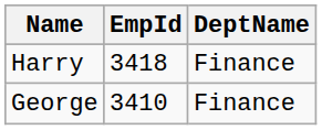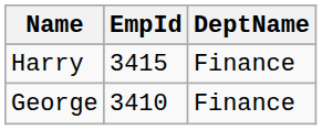 <table class="wikitable">
 <tr>
 <th>Name</th>
 <th>EmpId</th>
 <th>DeptName</th>
 </tr>
 <tr>
 <td>Harry</td>
-<td>3418</td>
+<td>3415</td>
 <td>Finance</td>
 </tr>
 <tr>
 <td>George</td>
 <td>3410</td>
 <td>Finance</td>
 </tr>
 </table>
